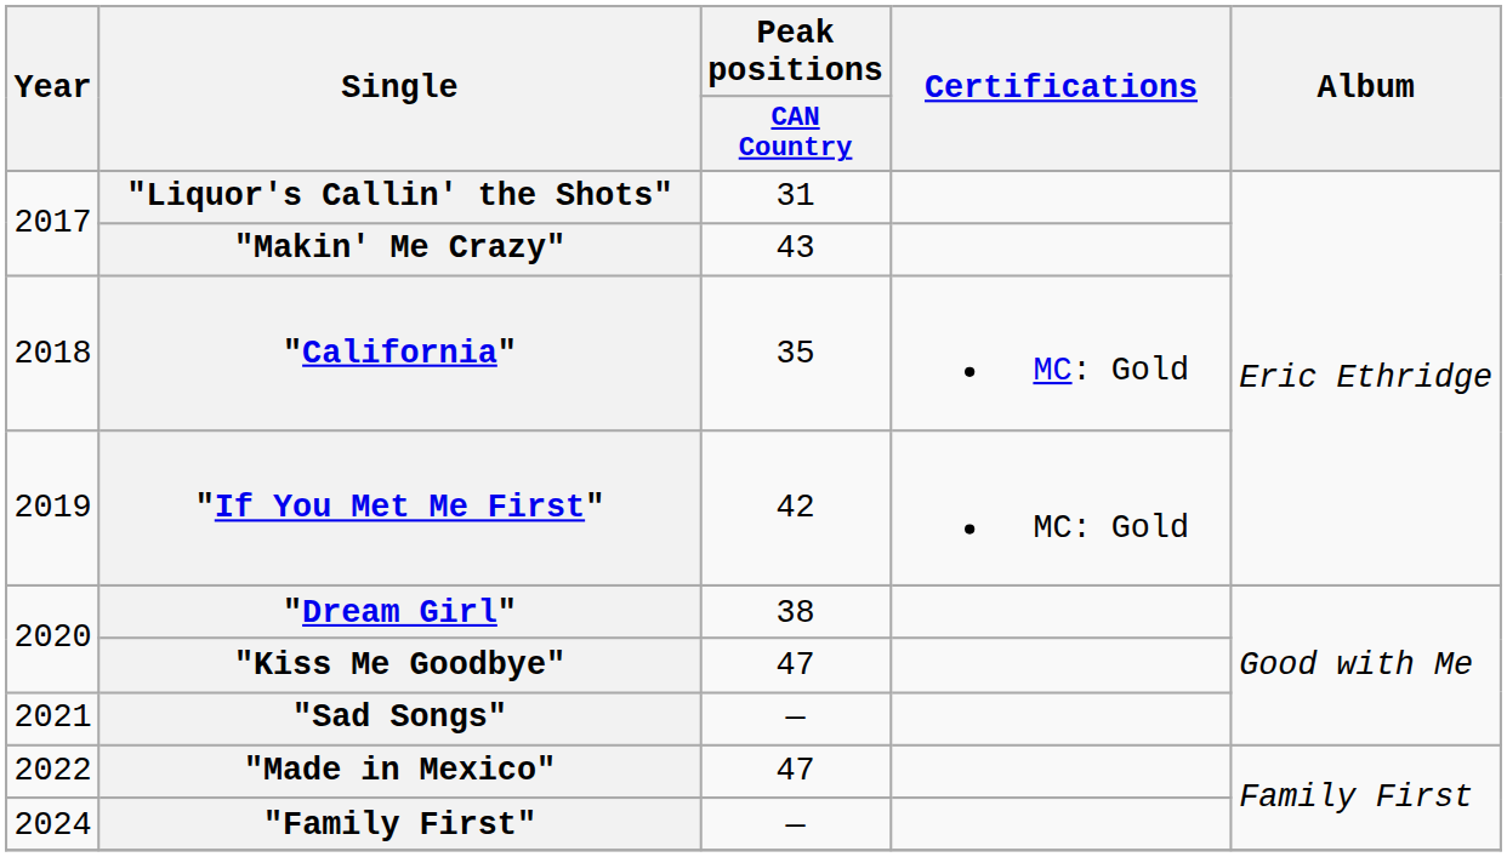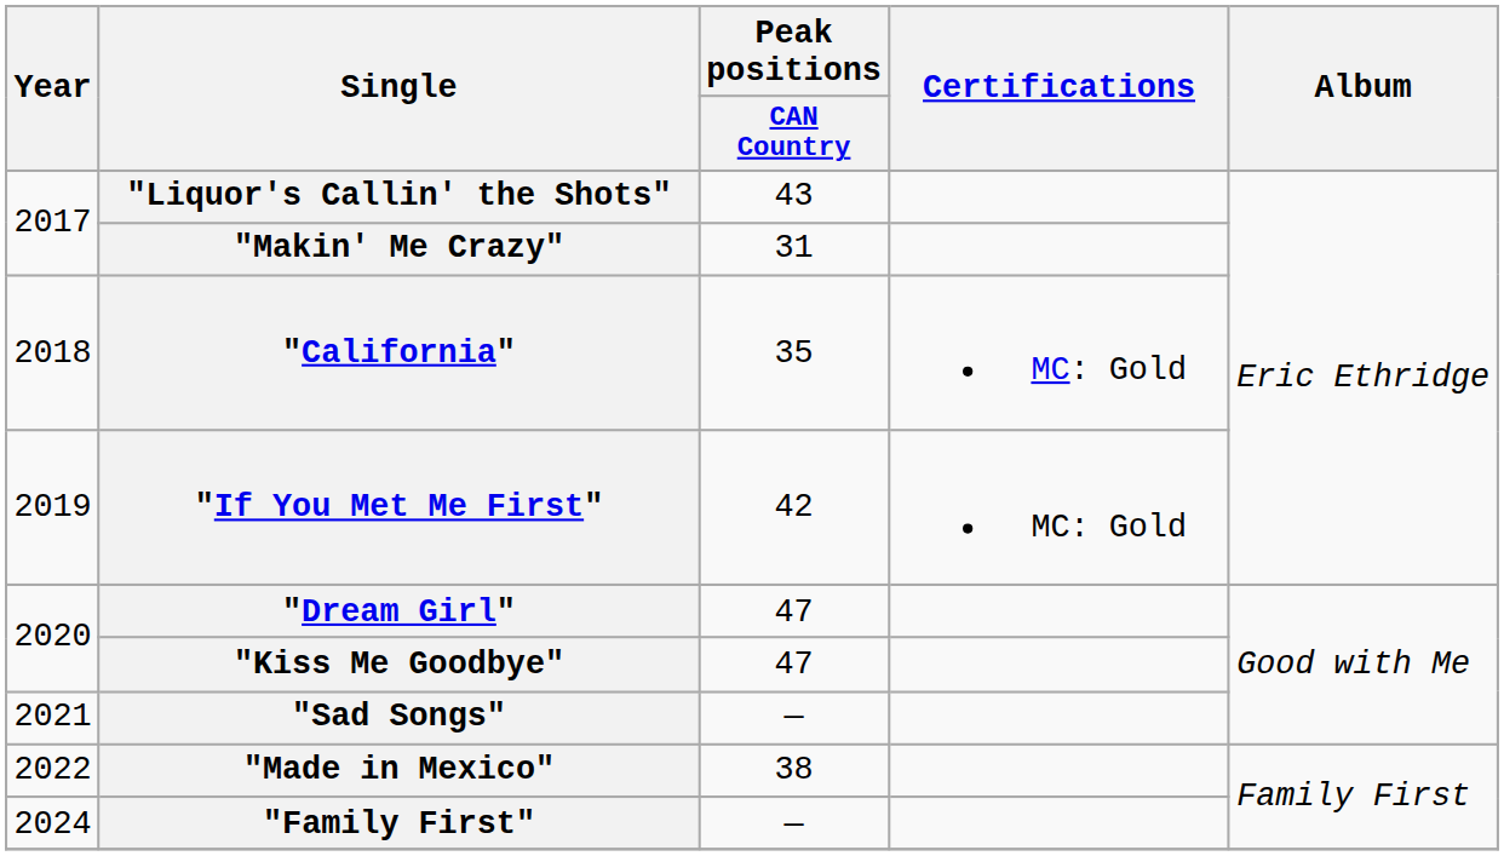 <table class="wikitable plainrowheaders" style="text-align:center;">
 <tr>
 <th rowspan="2">Year</th>
 <th rowspan="2" style="width:18em;">Single</th>
 <th>Peak<br>positions</th>
 <th rowspan="2" style="width:10em;"><a href='#'>Certifications</a></th>
 <th rowspan="2">Album</th>
 </tr>
 <tr style="font-size:smaller;">
 <th><a href='#'>CAN<br>Country</a><br></th>
 </tr>
 <tr>
 <td rowspan="2">2017</td>
 <th scope="row">"Liquor's Callin' the Shots"</th>
-<td>31</td>
+<td>43</td>
 <td></td>
 <td align="left" rowspan="4"><em>Eric Ethridge</em></td>
 </tr>
 <tr>
 <th scope="row">"Makin' Me Crazy"</th>
-<td>43</td>
+<td>31</td>
 <td></td>
 </tr>
 <tr>
 <td>2018</td>
 <th scope="row">"<a href='#'>California</a>"</th>
 <td>35</td>
 <td><br><ul><li><a href='#'>MC</a>: Gold</li></ul></td>
 </tr>
 <tr>
 <td>2019</td>
 <th scope="row">"<a href='#'>If You Met Me First</a>"</th>
 <td>42</td>
 <td><br><ul><li>MC: Gold</li></ul></td>
 </tr>
 <tr>
 <td rowspan="2">2020</td>
 <th scope="row">"<a href='#'>Dream Girl</a>"</th>
-<td>38</td>
+<td>47</td>
 <td></td>
 <td align="left" rowspan="3"><em>Good with Me</em></td>
 </tr>
 <tr>
 <th scope="row">"Kiss Me Goodbye"</th>
 <td>47</td>
 <td></td>
 </tr>
 <tr>
 <td>2021</td>
 <th scope="row">"Sad Songs"</th>
 <td>—</td>
 <td></td>
 </tr>
 <tr>
 <td>2022</td>
 <th scope="row">"Made in Mexico"</th>
-<td>47</td>
+<td>38</td>
 <td></td>
 <td align="left" rowspan="2"><em>Family First</em></td>
 </tr>
 <tr>
 <td>2024</td>
 <th scope="row">"Family First"</th>
 <td>—</td>
 <td></td>
 </tr>
 <tr>
 </tr>
 </table>
